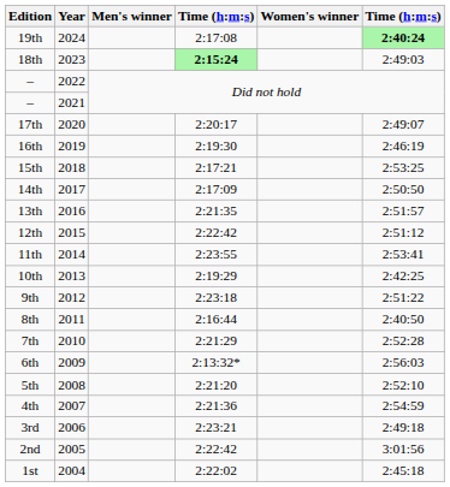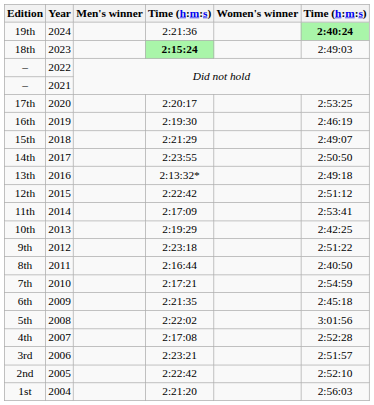 <table class="wikitable sortable" style="text-align:center">
 <tr>
 <th class=unsortable>Edition</th>
 <th>Year</th>
 <th class=unsortable>Men's winner</th>
 <th>Time (<a href='#'>h</a>:<a href='#'>m</a>:<a href='#'>s</a>)</th>
 <th class=unsortable>Women's winner</th>
 <th>Time (<a href='#'>h</a>:<a href='#'>m</a>:<a href='#'>s</a>)</th>
 </tr>
 <tr>
 <td>19th</td>
 <td>2024</td>
 <td align=left></td>
-<td>2:17:08</td>
+<td>2:21:36</td>
 <td align=left></td>
 <td bgcolor=#A9F5A9><strong>2:40:24</strong></td>
 </tr>
 <tr>
 <td>18th</td>
 <td>2023</td>
 <td align=left></td>
 <td bgcolor=#A9F5A9><strong>2:15:24</strong></td>
 <td align=left></td>
 <td>2:49:03</td>
 </tr>
 <tr>
 <td>–</td>
 <td>2022</td>
 <td rowspan=2 colspan=4 align-text=center><em>Did not hold</em></td>
 </tr>
 <tr>
 <td>–</td>
 <td>2021</td>
 </tr>
 <tr>
 <td>17th</td>
 <td>2020</td>
 <td align=left></td>
 <td>2:20:17</td>
 <td align=left></td>
-<td>2:49:07</td>
+<td>2:53:25</td>
 </tr>
 <tr>
 <td>16th</td>
 <td>2019</td>
 <td align=left></td>
 <td>2:19:30</td>
 <td align=left></td>
 <td>2:46:19</td>
 </tr>
 <tr>
 <td>15th</td>
 <td>2018</td>
 <td align=left></td>
-<td>2:17:21</td>
+<td>2:21:29</td>
 <td align=left></td>
-<td>2:53:25</td>
+<td>2:49:07</td>
 </tr>
 <tr>
 <td>14th</td>
 <td>2017</td>
 <td align=left></td>
-<td>2:17:09</td>
+<td>2:23:55</td>
 <td align=left></td>
 <td>2:50:50</td>
 </tr>
 <tr>
 <td>13th</td>
 <td>2016</td>
 <td align=left></td>
-<td>2:21:35</td>
+<td>2:13:32*</td>
 <td align=left></td>
-<td>2:51:57</td>
+<td>2:49:18</td>
 </tr>
 <tr>
 <td>12th</td>
 <td>2015</td>
 <td align=left></td>
 <td>2:22:42</td>
 <td align=left></td>
 <td>2:51:12</td>
 </tr>
 <tr>
 <td>11th</td>
 <td>2014</td>
 <td align=left></td>
-<td>2:23:55</td>
+<td>2:17:09</td>
 <td align=left></td>
 <td>2:53:41</td>
 </tr>
 <tr>
 <td>10th</td>
 <td>2013</td>
 <td align=left></td>
 <td>2:19:29</td>
 <td align=left></td>
 <td>2:42:25</td>
 </tr>
 <tr>
 <td>9th</td>
 <td>2012</td>
 <td align=left></td>
 <td>2:23:18</td>
 <td align=left></td>
 <td>2:51:22</td>
 </tr>
 <tr>
 <td>8th</td>
 <td>2011</td>
 <td align=left></td>
 <td>2:16:44</td>
 <td align=left></td>
 <td>2:40:50</td>
 </tr>
 <tr>
 <td>7th</td>
 <td>2010</td>
 <td align=left></td>
-<td>2:21:29</td>
+<td>2:17:21</td>
 <td align=left></td>
-<td>2:52:28</td>
+<td>2:54:59</td>
 </tr>
 <tr>
 <td>6th</td>
 <td>2009</td>
 <td align=left></td>
-<td>2:13:32*</td>
+<td>2:21:35</td>
 <td align=left></td>
-<td>2:56:03</td>
+<td>2:45:18</td>
 </tr>
 <tr>
 <td>5th</td>
 <td>2008</td>
 <td align=left></td>
-<td>2:21:20</td>
+<td>2:22:02</td>
 <td align=left></td>
-<td>2:52:10</td>
+<td>3:01:56</td>
 </tr>
 <tr>
 <td>4th</td>
 <td>2007</td>
 <td align=left></td>
-<td>2:21:36</td>
+<td>2:17:08</td>
 <td align=left></td>
-<td>2:54:59</td>
+<td>2:52:28</td>
 </tr>
 <tr>
 <td>3rd</td>
 <td>2006</td>
 <td align=left></td>
 <td>2:23:21</td>
 <td align=left></td>
-<td>2:49:18</td>
+<td>2:51:57</td>
 </tr>
 <tr>
 <td>2nd</td>
 <td>2005</td>
 <td align=left></td>
 <td>2:22:42</td>
 <td align=left></td>
-<td>3:01:56</td>
+<td>2:52:10</td>
 </tr>
 <tr>
 <td>1st</td>
 <td>2004</td>
 <td align=left></td>
-<td>2:22:02</td>
+<td>2:21:20</td>
 <td align=left></td>
-<td>2:45:18</td>
+<td>2:56:03</td>
 </tr>
 </table>
